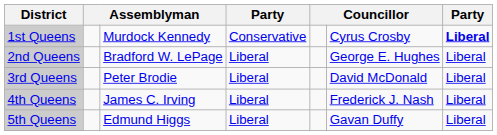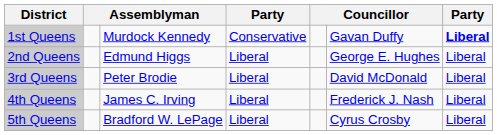 <table class="wikitable">
 <tr>
 <th>District</th>
 <th colspan="2">Assemblyman</th>
 <th>Party</th>
 <th colspan="2">Councillor</th>
 <th>Party</th>
 </tr>
 <tr>
 <td bgcolor="CCCCCC"><a href='#'>1st Queens</a></td>
 <td>   </td>
 <td><a href='#'>Murdock Kennedy</a></td>
 <td><a href='#'>Conservative</a></td>
 <td>   </td>
-<td><a href='#'>Cyrus Crosby</a></td>
+<td><a href='#'>Gavan Duffy</a></td>
 <td><strong><a href='#'>Liberal</a></strong></td>
 </tr>
 <tr>
 <td bgcolor="CCCCCC"><a href='#'>2nd Queens</a></td>
 <td>   </td>
-<td><a href='#'>Bradford W. LePage</a></td>
+<td><a href='#'>Edmund Higgs</a></td>
 <td><a href='#'>Liberal</a></td>
 <td>   </td>
 <td><a href='#'>George E. Hughes</a></td>
 <td><a href='#'>Liberal</a></td>
 </tr>
 <tr>
 <td bgcolor="CCCCCC"><a href='#'>3rd Queens</a></td>
 <td>   </td>
 <td><a href='#'>Peter Brodie</a></td>
 <td><a href='#'>Liberal</a></td>
 <td>   </td>
 <td><a href='#'>David McDonald</a></td>
 <td><a href='#'>Liberal</a></td>
 </tr>
 <tr>
 <td bgcolor="CCCCCC"><a href='#'>4th Queens</a></td>
 <td>   </td>
 <td><a href='#'>James C. Irving</a></td>
 <td><a href='#'>Liberal</a></td>
 <td>   </td>
 <td><a href='#'>Frederick J. Nash</a></td>
 <td><a href='#'>Liberal</a></td>
 </tr>
 <tr>
 <td bgcolor="CCCCCC"><a href='#'>5th Queens</a></td>
 <td>   </td>
-<td><a href='#'>Edmund Higgs</a></td>
+<td><a href='#'>Bradford W. LePage</a></td>
 <td><a href='#'>Liberal</a></td>
 <td>   </td>
-<td><a href='#'>Gavan Duffy</a></td>
+<td><a href='#'>Cyrus Crosby</a></td>
 <td><a href='#'>Liberal</a></td>
 </tr>
 </table>
